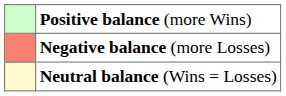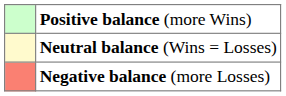 <table bgcolor="#f7f8ff" cellpadding="3" cellspacing="0" border="1" style="font-size: 95%; border: gray solid 1px; border-collapse: collapse;text-align:center;">
 <tr>
 <td style="background:#ccffcc;"  width="20"></td>
 <td bgcolor="#ffffff" align="left"><strong>Positive balance</strong> (more Wins)</td>
 </tr>
 <tr>
+<td style="background: LemonChiffon;" width="20"></td>
+<td bgcolor="#ffffff" align="left"><strong>Neutral balance</strong> (Wins = Losses)</td>
+</tr>
+<tr>
 <td style="background: Salmon;" width="20"></td>
 <td bgcolor="#ffffff" align="left"><strong>Negative balance</strong> (more Losses)</td>
 </tr>
-<tr>
-<td style="background: LemonChiffon;" width="20"></td>
-<td bgcolor="#ffffff" align="left"><strong>Neutral balance</strong> (Wins = Losses)</td>
-</tr>
 </table>
